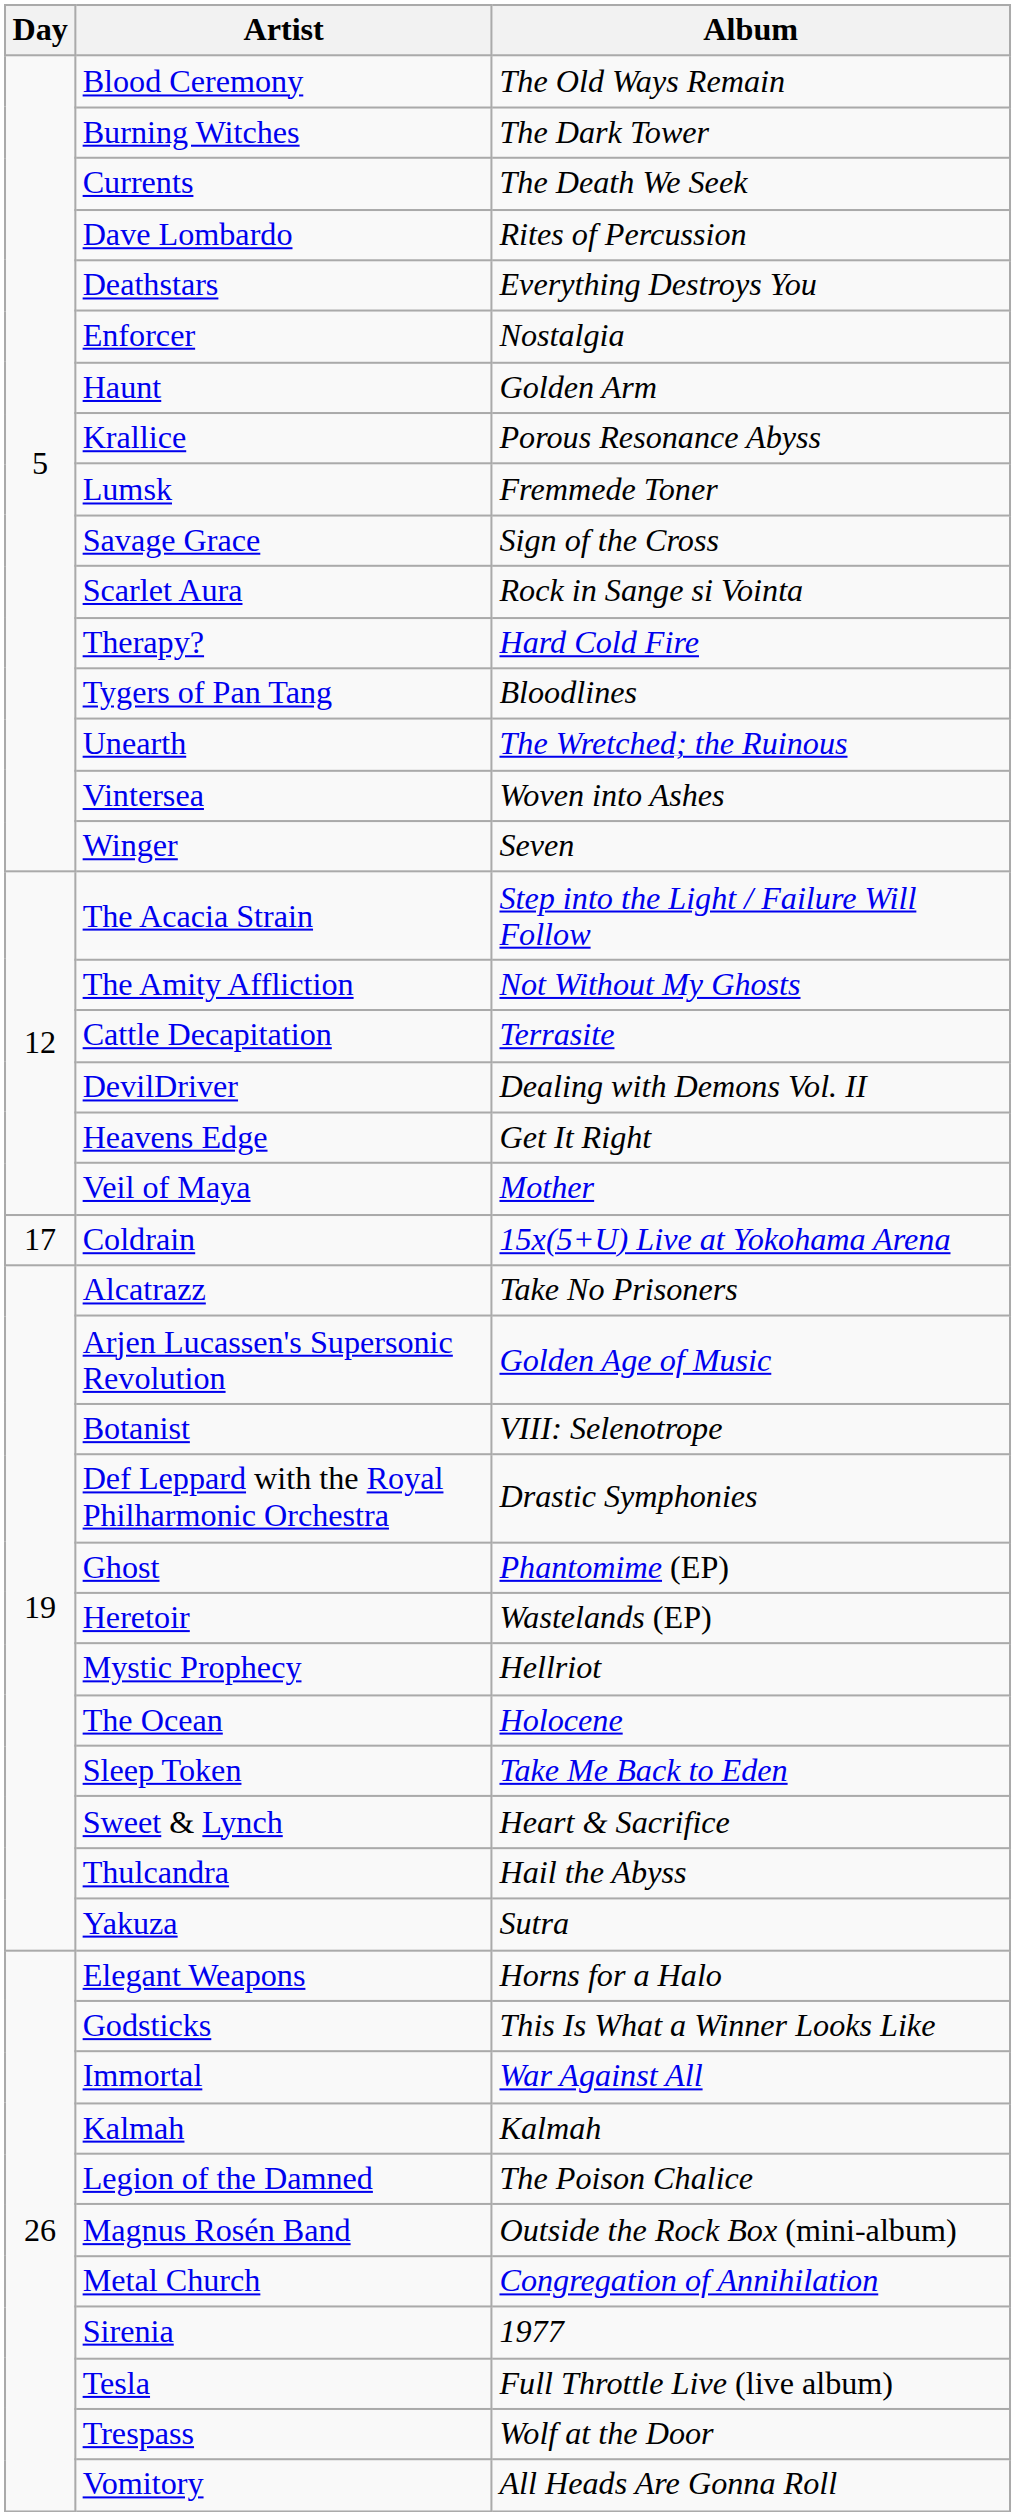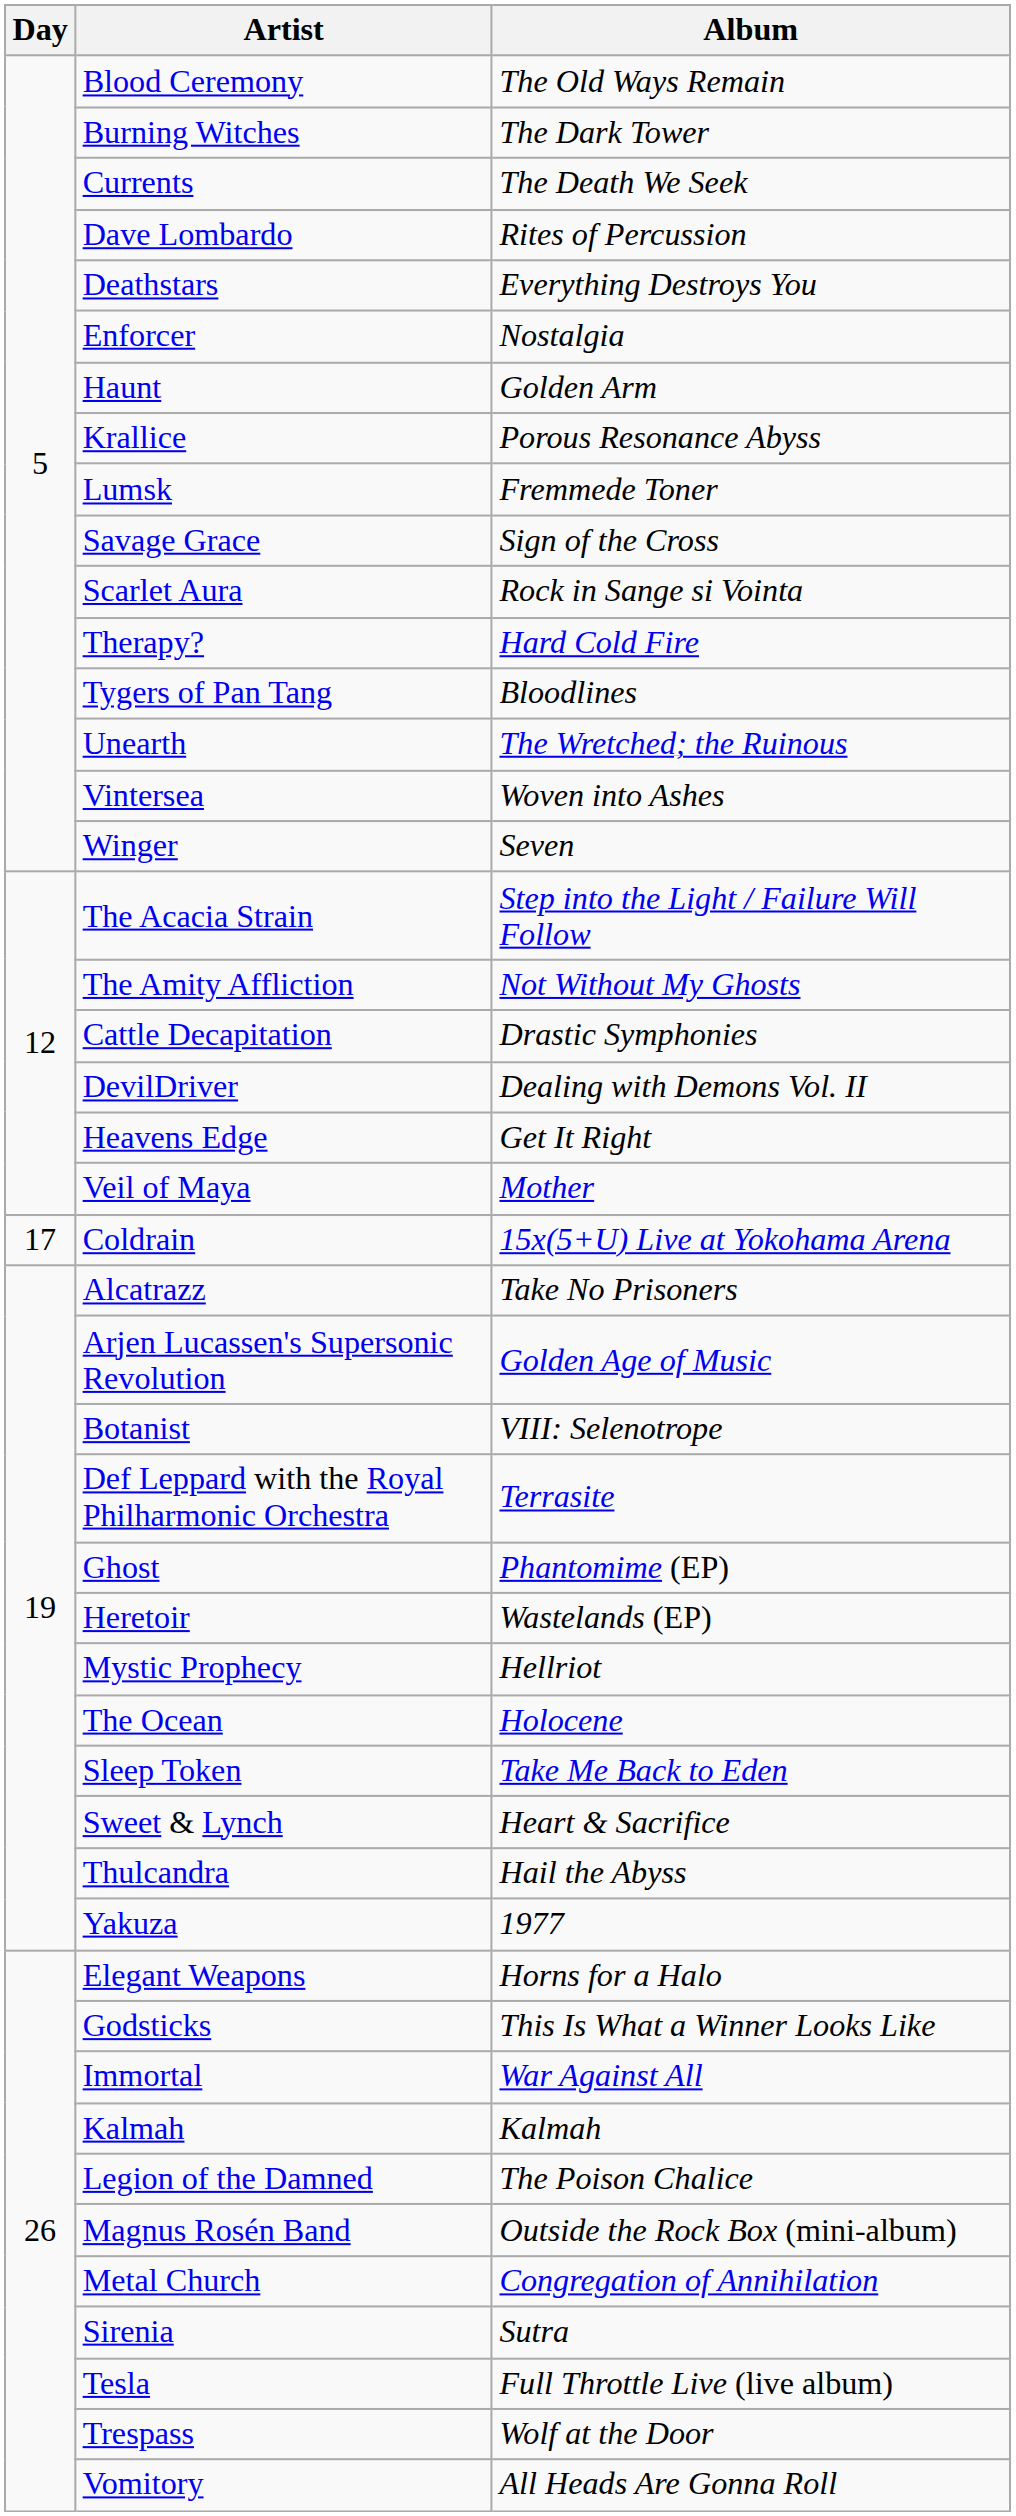 <table class="wikitable" id="table_May">
 <tr>
 <th style="width:20px;">Day</th>
 <th style="width:200px;">Artist</th>
 <th style="width:250px;">Album</th>
 </tr>
 <tr>
 <td style="text-align:center;" rowspan="16">5</td>
 <td><a href='#'>Blood Ceremony</a></td>
 <td><em>The Old Ways Remain</em></td>
 </tr>
 <tr>
 <td><a href='#'>Burning Witches</a></td>
 <td><em>The Dark Tower</em></td>
 </tr>
 <tr>
 <td><a href='#'>Currents</a></td>
 <td><em>The Death We Seek</em></td>
 </tr>
 <tr>
 <td><a href='#'>Dave Lombardo</a></td>
 <td><em>Rites of Percussion</em></td>
 </tr>
 <tr>
 <td><a href='#'>Deathstars</a></td>
 <td><em>Everything Destroys You</em></td>
 </tr>
 <tr>
 <td><a href='#'>Enforcer</a></td>
 <td><em>Nostalgia</em></td>
 </tr>
 <tr>
 <td><a href='#'>Haunt</a></td>
 <td><em>Golden Arm</em></td>
 </tr>
 <tr>
 <td><a href='#'>Krallice</a></td>
 <td><em>Porous Resonance Abyss</em></td>
 </tr>
 <tr>
 <td><a href='#'>Lumsk</a></td>
 <td><em>Fremmede Toner</em></td>
 </tr>
 <tr>
 <td><a href='#'>Savage Grace</a></td>
 <td><em>Sign of the Cross</em></td>
 </tr>
 <tr>
 <td><a href='#'>Scarlet Aura</a></td>
 <td><em>Rock in Sange si Vointa</em></td>
 </tr>
 <tr>
 <td><a href='#'>Therapy?</a></td>
 <td><em><a href='#'>Hard Cold Fire</a></em></td>
 </tr>
 <tr>
 <td><a href='#'>Tygers of Pan Tang</a></td>
 <td><em>Bloodlines</em></td>
 </tr>
 <tr>
 <td><a href='#'>Unearth</a></td>
 <td><em><a href='#'>The Wretched; the Ruinous</a></em></td>
 </tr>
 <tr>
 <td><a href='#'>Vintersea</a></td>
 <td><em>Woven into Ashes</em></td>
 </tr>
 <tr>
 <td><a href='#'>Winger</a></td>
 <td><em>Seven</em></td>
 </tr>
 <tr>
 <td style="text-align:center;" rowspan="6">12</td>
 <td><a href='#'>The Acacia Strain</a></td>
 <td><em><a href='#'>Step into the Light / Failure Will Follow</a></em></td>
 </tr>
 <tr>
 <td><a href='#'>The Amity Affliction</a></td>
 <td><em><a href='#'>Not Without My Ghosts</a></em></td>
 </tr>
 <tr>
 <td><a href='#'>Cattle Decapitation</a></td>
-<td><em><a href='#'>Terrasite</a></em></td>
+<td><em>Drastic Symphonies</em></td>
 </tr>
 <tr>
 <td><a href='#'>DevilDriver</a></td>
 <td><em>Dealing with Demons Vol. II</em></td>
 </tr>
 <tr>
 <td><a href='#'>Heavens Edge</a></td>
 <td><em>Get It Right</em></td>
 </tr>
 <tr>
 <td><a href='#'>Veil of Maya</a></td>
 <td><em><a href='#'>Mother</a></em></td>
 </tr>
 <tr>
 <td style="text-align:center;" rowspan="1">17</td>
 <td><a href='#'>Coldrain</a></td>
 <td><em><a href='#'>15x(5+U) Live at Yokohama Arena</a></em></td>
 </tr>
 <tr>
 <td style="text-align:center;" rowspan="12">19</td>
 <td><a href='#'>Alcatrazz</a></td>
 <td><em>Take No Prisoners</em></td>
 </tr>
 <tr>
 <td><a href='#'>Arjen Lucassen's Supersonic Revolution</a></td>
 <td><em><a href='#'>Golden Age of Music</a></em></td>
 </tr>
 <tr>
 <td><a href='#'>Botanist</a></td>
 <td><em>VIII: Selenotrope</em></td>
 </tr>
 <tr>
 <td><a href='#'>Def Leppard</a> with the <a href='#'>Royal Philharmonic Orchestra</a></td>
-<td><em>Drastic Symphonies</em></td>
+<td><em><a href='#'>Terrasite</a></em></td>
 </tr>
 <tr>
 <td><a href='#'>Ghost</a></td>
 <td><em><a href='#'>Phantomime</a></em> (EP)</td>
 </tr>
 <tr>
 <td><a href='#'>Heretoir</a></td>
 <td><em>Wastelands</em> (EP)</td>
 </tr>
 <tr>
 <td><a href='#'>Mystic Prophecy</a></td>
 <td><em>Hellriot</em></td>
 </tr>
 <tr>
 <td><a href='#'>The Ocean</a></td>
 <td><em><a href='#'>Holocene</a></em></td>
 </tr>
 <tr>
 <td><a href='#'>Sleep Token</a></td>
 <td><em><a href='#'>Take Me Back to Eden</a></em></td>
 </tr>
 <tr>
 <td><a href='#'>Sweet</a> & <a href='#'>Lynch</a></td>
 <td><em>Heart & Sacrifice</em></td>
 </tr>
 <tr>
 <td><a href='#'>Thulcandra</a></td>
 <td><em>Hail the Abyss</em></td>
 </tr>
 <tr>
 <td><a href='#'>Yakuza</a></td>
-<td><em>Sutra</em></td>
+<td><em>1977</em></td>
 </tr>
 <tr>
 <td style="text-align:center;" rowspan="11">26</td>
 <td><a href='#'>Elegant Weapons</a></td>
 <td><em>Horns for a Halo</em></td>
 </tr>
 <tr>
 <td><a href='#'>Godsticks</a></td>
 <td><em>This Is What a Winner Looks Like</em></td>
 </tr>
 <tr>
 <td><a href='#'>Immortal</a></td>
 <td><em><a href='#'>War Against All</a></em></td>
 </tr>
 <tr>
 <td><a href='#'>Kalmah</a></td>
 <td><em>Kalmah</em></td>
 </tr>
 <tr>
 <td><a href='#'>Legion of the Damned</a></td>
 <td><em>The Poison Chalice</em></td>
 </tr>
 <tr>
 <td><a href='#'>Magnus Rosén Band</a></td>
 <td><em>Outside the Rock Box</em> (mini-album)</td>
 </tr>
 <tr>
 <td><a href='#'>Metal Church</a></td>
 <td><em><a href='#'>Congregation of Annihilation</a></em></td>
 </tr>
 <tr>
 <td><a href='#'>Sirenia</a></td>
-<td><em>1977</em></td>
+<td><em>Sutra</em></td>
 </tr>
 <tr>
 <td><a href='#'>Tesla</a></td>
 <td><em>Full Throttle Live</em> (live album)</td>
 </tr>
 <tr>
 <td><a href='#'>Trespass</a></td>
 <td><em>Wolf at the Door</em></td>
 </tr>
 <tr>
 <td><a href='#'>Vomitory</a></td>
 <td><em>All Heads Are Gonna Roll</em></td>
 </tr>
 </table>
